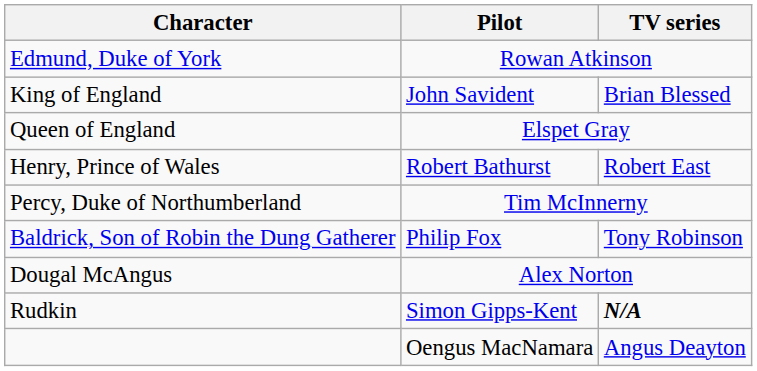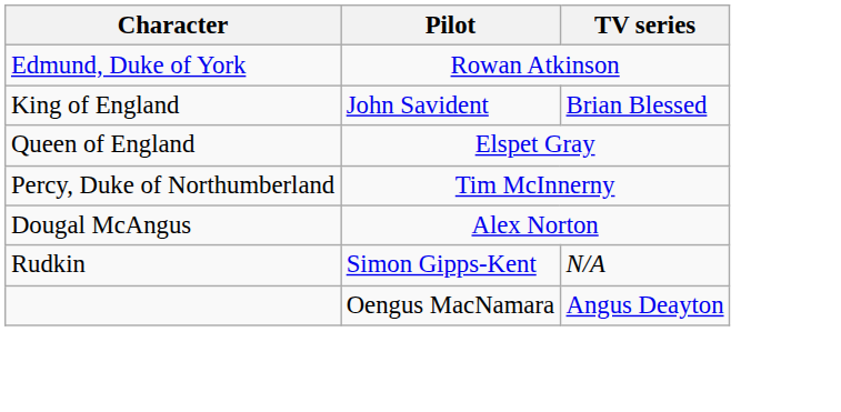 <table class="wikitable">
 <tr>
 <th>Character</th>
 <th>Pilot</th>
 <th>TV series</th>
 </tr>
 <tr>
 <td><a href='#'>Edmund, Duke of York</a></td>
 <td colspan="2" style="text-align:center;"><a href='#'>Rowan Atkinson</a></td>
 </tr>
 <tr>
 <td>King of England</td>
 <td><a href='#'>John Savident</a></td>
 <td><a href='#'>Brian Blessed</a></td>
 </tr>
 <tr>
 <td>Queen of England</td>
 <td colspan="2" style="text-align:center;"><a href='#'>Elspet Gray</a></td>
 </tr>
 <tr>
-<td>Henry, Prince of Wales</td>
-<td><a href='#'>Robert Bathurst</a></td>
-<td><a href='#'>Robert East</a></td>
-</tr>
-<tr>
 <td>Percy, Duke of Northumberland</td>
 <td colspan="2" style="text-align:center;"><a href='#'>Tim McInnerny</a></td>
-</tr>
-<tr>
-<td><a href='#'>Baldrick, Son of Robin the Dung Gatherer</a></td>
-<td><a href='#'>Philip Fox</a></td>
-<td><a href='#'>Tony Robinson</a></td>
 </tr>
 <tr>
 <td>Dougal McAngus</td>
 <td colspan="2" style="text-align:center;"><a href='#'>Alex Norton</a></td>
 </tr>
 <tr>
 <td>Rudkin</td>
 <td><a href='#'>Simon Gipps-Kent</a></td>
-<td><strong><em>N/A</em></strong></td>
+<td><em>N/A</em></td>
 </tr>
 <tr>
 <td></td>
 <td>Oengus MacNamara</td>
 <td><a href='#'>Angus Deayton</a></td>
 </tr>
 </table>
